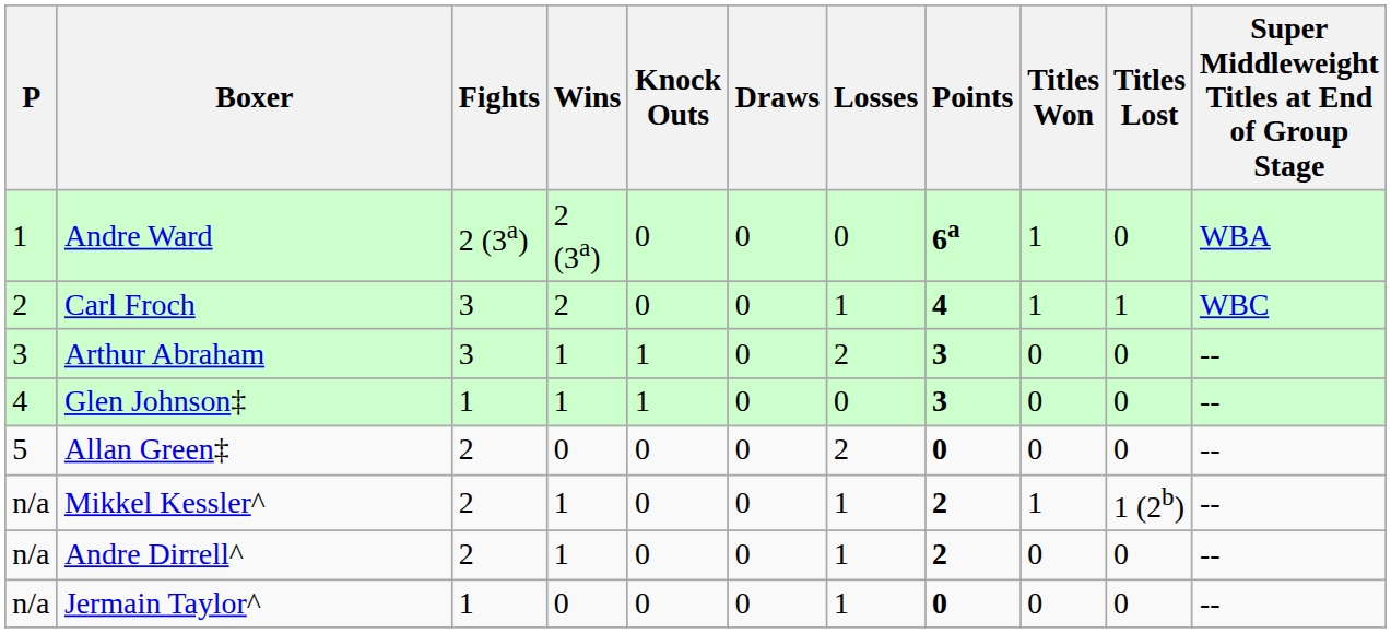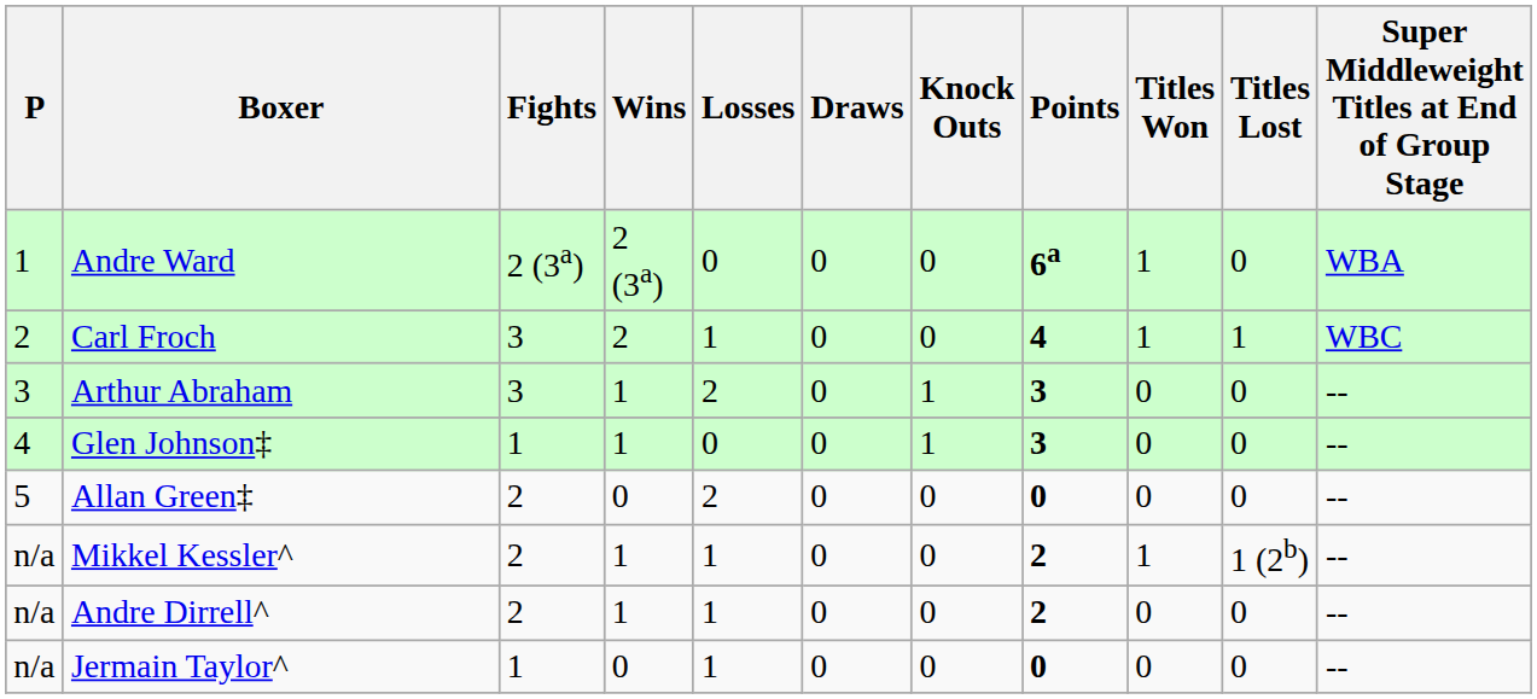 <table class="wikitable" style="text-align:left;">
 <tr>
 <th width=20>P</th>
 <th width=200>Boxer</th>
 <th width=20>Fights</th>
 <th width=20>Wins</th>
+<th width=20>Losses</th>
+<th width=20>Draws</th>
 <th width=20>Knock Outs</th>
-<th width=20>Draws</th>
-<th width=20>Losses</th>
 <th width=20>Points</th>
 <th width=20>Titles Won</th>
 <th width=20>Titles Lost</th>
 <th width=20>Super Middleweight Titles at End of Group Stage</th>
 </tr>
 <tr style="background:#cfc;">
 <td>1</td>
 <td> <a href='#'>Andre Ward</a></td>
 <td>2 (3<sup>a</sup>)</td>
 <td>2 (3<sup>a</sup>)</td>
 <td>0</td>
 <td>0</td>
 <td>0</td>
 <td><strong>6<sup>a</sup></strong></td>
 <td>1</td>
 <td>0</td>
 <td><a href='#'>WBA</a></td>
 </tr>
 <tr style="background:#cfc;">
 <td>2</td>
 <td> <a href='#'>Carl Froch</a></td>
 <td>3</td>
 <td>2</td>
+<td>1</td>
 <td>0</td>
 <td>0</td>
-<td>1</td>
 <td><strong>4</strong></td>
 <td>1</td>
 <td>1</td>
 <td><a href='#'>WBC</a></td>
 </tr>
 <tr style="background:#cfc;">
 <td>3</td>
 <td> <a href='#'>Arthur Abraham</a></td>
 <td>3</td>
 <td>1</td>
+<td>2</td>
+<td>0</td>
 <td>1</td>
-<td>0</td>
-<td>2</td>
 <td><strong>3</strong></td>
 <td>0</td>
 <td>0</td>
 <td>--</td>
 </tr>
 <tr style="background:#cfc;">
 <td>4</td>
 <td> <a href='#'>Glen Johnson</a>‡</td>
 <td>1</td>
 <td>1</td>
-<td>1</td>
 <td>0</td>
 <td>0</td>
+<td>1</td>
 <td><strong>3</strong></td>
 <td>0</td>
 <td>0</td>
 <td>--</td>
 </tr>
 <tr>
 <td>5</td>
 <td> <a href='#'>Allan Green</a>‡</td>
 <td>2</td>
 <td>0</td>
+<td>2</td>
 <td>0</td>
 <td>0</td>
-<td>2</td>
 <td><strong>0</strong></td>
 <td>0</td>
 <td>0</td>
 <td>--</td>
 </tr>
 <tr>
 <td>n/a</td>
 <td> <a href='#'>Mikkel Kessler</a>^</td>
 <td>2</td>
 <td>1</td>
+<td>1</td>
 <td>0</td>
 <td>0</td>
-<td>1</td>
 <td><strong>2</strong></td>
 <td>1</td>
 <td>1 (2<sup>b</sup>)</td>
 <td>--</td>
 </tr>
 <tr>
 <td>n/a</td>
 <td> <a href='#'>Andre Dirrell</a>^</td>
 <td>2</td>
 <td>1</td>
+<td>1</td>
 <td>0</td>
 <td>0</td>
-<td>1</td>
 <td><strong>2</strong></td>
 <td>0</td>
 <td>0</td>
 <td>--</td>
 </tr>
 <tr>
 <td>n/a</td>
 <td> <a href='#'>Jermain Taylor</a>^</td>
 <td>1</td>
 <td>0</td>
+<td>1</td>
 <td>0</td>
 <td>0</td>
-<td>1</td>
 <td><strong>0</strong></td>
 <td>0</td>
 <td>0</td>
 <td>--</td>
 </tr>
 </table>
